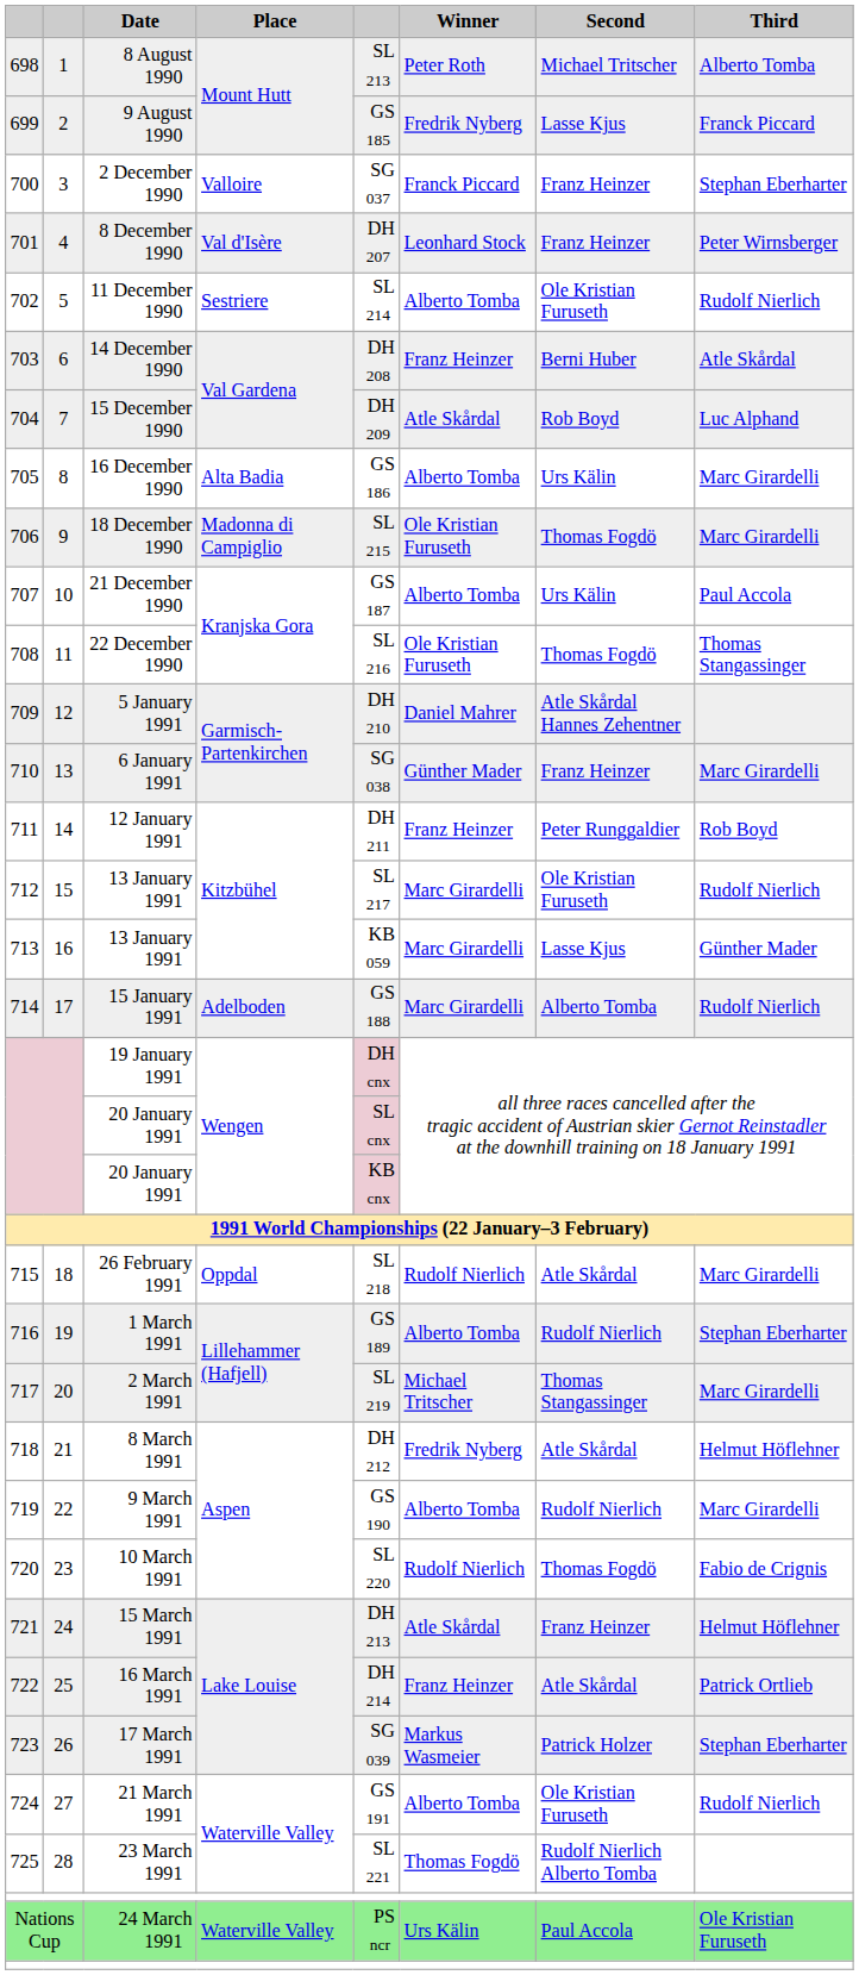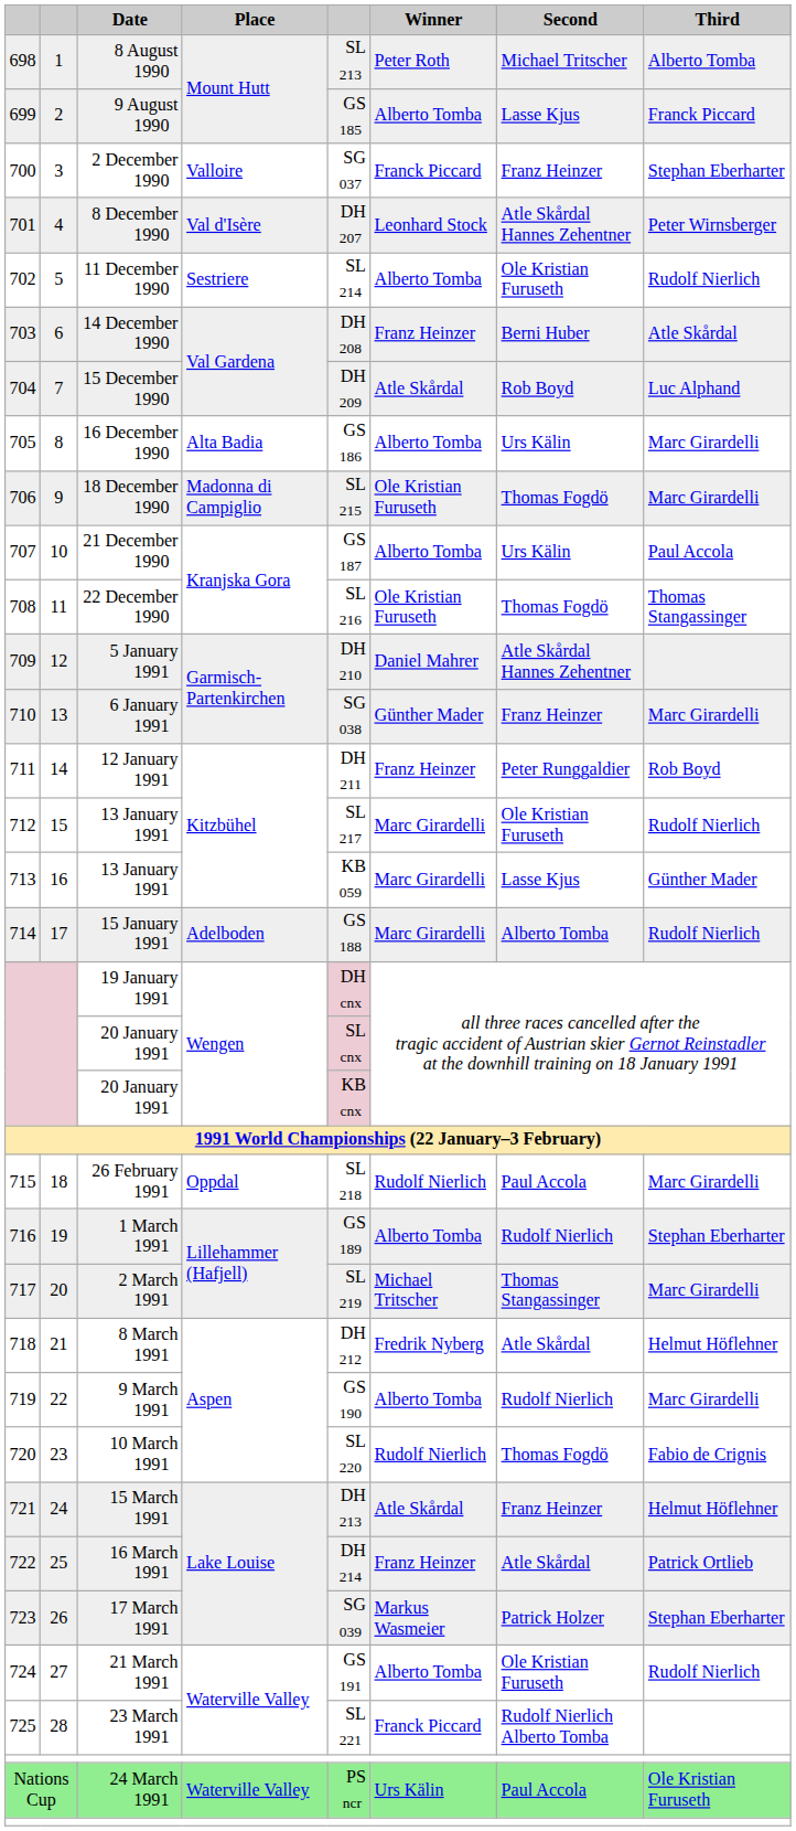 <table class="wikitable plainrowheaders" style="background:#fff; font-size:86%; line-height:16px; border:grey solid 1px; border-collapse:collapse;">
 <tr style="background:#ccc; text-align:center;">
 <td align="center" width="13"></td>
 <td align="center" width="40"></td>
 <td align="center" width="120"><strong>Date</strong></td>
 <td align="center" width="180"><strong>Place</strong></td>
 <td align="center" width="42"></td>
 <td align="center" width="185"><strong>Winner</strong></td>
 <td align="center" width="185"><strong>Second</strong></td>
 <td align="center" width="185"><strong>Third</strong></td>
 </tr>
 <tr bgcolor="#EFEFEF">
 <td align=center>698</td>
 <td align=center>1</td>
 <td align=right>8 August 1990  </td>
 <td rowspan=2> <a href='#'>Mount Hutt</a></td>
 <td align=right>SL <sub>213</sub> </td>
 <td> <a href='#'>Peter Roth</a></td>
 <td> <a href='#'>Michael Tritscher</a></td>
 <td> <a href='#'>Alberto Tomba</a></td>
 </tr>
 <tr bgcolor="#EFEFEF">
 <td align=center>699</td>
 <td align=center>2</td>
 <td align=right>9 August 1990  </td>
 <td align=right>GS <sub>185</sub> </td>
-<td> <a href='#'>Fredrik Nyberg</a></td>
+<td> <a href='#'>Alberto Tomba</a></td>
 <td> <a href='#'>Lasse Kjus</a></td>
 <td> <a href='#'>Franck Piccard</a></td>
 </tr>
 <tr>
 <td align=center>700</td>
 <td align=center>3</td>
 <td align=right>2 December 1990  </td>
 <td> <a href='#'>Valloire</a></td>
 <td align=right>SG <sub>037</sub> </td>
 <td> <a href='#'>Franck Piccard</a></td>
 <td> <a href='#'>Franz Heinzer</a></td>
 <td> <a href='#'>Stephan Eberharter</a></td>
 </tr>
 <tr bgcolor="#EFEFEF">
 <td align=center>701</td>
 <td align=center>4</td>
 <td align=right>8 December 1990  </td>
 <td> <a href='#'>Val d'Isère</a></td>
 <td align=right>DH <sub>207</sub> </td>
 <td> <a href='#'>Leonhard Stock</a></td>
-<td> <a href='#'>Franz Heinzer</a></td>
+<td> <a href='#'>Atle Skårdal</a><br> <a href='#'>Hannes Zehentner</a></td>
 <td> <a href='#'>Peter Wirnsberger</a></td>
 </tr>
 <tr>
 <td align=center>702</td>
 <td align=center>5</td>
 <td align=right>11 December 1990  </td>
 <td> <a href='#'>Sestriere</a></td>
 <td align=right>SL <sub>214</sub> </td>
 <td> <a href='#'>Alberto Tomba</a></td>
 <td> <a href='#'>Ole Kristian Furuseth</a></td>
 <td> <a href='#'>Rudolf Nierlich</a></td>
 </tr>
 <tr bgcolor="#EFEFEF">
 <td align=center>703</td>
 <td align=center>6</td>
 <td align=right>14 December 1990  </td>
 <td rowspan=2> <a href='#'>Val Gardena</a></td>
 <td align=right>DH <sub>208</sub> </td>
 <td> <a href='#'>Franz Heinzer</a></td>
 <td> <a href='#'>Berni Huber</a></td>
 <td> <a href='#'>Atle Skårdal</a></td>
 </tr>
 <tr bgcolor="#EFEFEF">
 <td align=center>704</td>
 <td align=center>7</td>
 <td align=right>15 December 1990  </td>
 <td align=right>DH <sub>209</sub> </td>
 <td> <a href='#'>Atle Skårdal</a></td>
 <td> <a href='#'>Rob Boyd</a></td>
 <td> <a href='#'>Luc Alphand</a></td>
 </tr>
 <tr>
 <td align=center>705</td>
 <td align=center>8</td>
 <td align=right>16 December 1990  </td>
 <td> <a href='#'>Alta Badia</a></td>
 <td align=right>GS <sub>186</sub> </td>
 <td> <a href='#'>Alberto Tomba</a></td>
 <td> <a href='#'>Urs Kälin</a></td>
 <td> <a href='#'>Marc Girardelli</a></td>
 </tr>
 <tr bgcolor="#EFEFEF">
 <td align=center>706</td>
 <td align=center>9</td>
 <td align=right>18 December 1990  </td>
 <td> <a href='#'>Madonna di Campiglio</a></td>
 <td align=right>SL <sub>215</sub> </td>
 <td> <a href='#'>Ole Kristian Furuseth</a></td>
 <td> <a href='#'>Thomas Fogdö</a></td>
 <td> <a href='#'>Marc Girardelli</a></td>
 </tr>
 <tr>
 <td align=center>707</td>
 <td align=center>10</td>
 <td align=right>21 December 1990  </td>
 <td rowspan=2> <a href='#'>Kranjska Gora</a></td>
 <td align=right>GS <sub>187</sub> </td>
 <td> <a href='#'>Alberto Tomba</a></td>
 <td> <a href='#'>Urs Kälin</a></td>
 <td> <a href='#'>Paul Accola</a></td>
 </tr>
 <tr>
 <td align=center>708</td>
 <td align=center>11</td>
 <td align=right>22 December 1990  </td>
 <td align=right>SL <sub>216</sub> </td>
 <td> <a href='#'>Ole Kristian Furuseth</a></td>
 <td> <a href='#'>Thomas Fogdö</a></td>
 <td> <a href='#'>Thomas Stangassinger</a></td>
 </tr>
 <tr bgcolor="#EFEFEF">
 <td align=center>709</td>
 <td align=center>12</td>
 <td align=right>5 January 1991  </td>
 <td rowspan=2> <a href='#'>Garmisch-Partenkirchen</a></td>
 <td align=right>DH <sub>210</sub> </td>
 <td> <a href='#'>Daniel Mahrer</a></td>
 <td> <a href='#'>Atle Skårdal</a><br> <a href='#'>Hannes Zehentner</a></td>
 <td></td>
 </tr>
 <tr bgcolor="#EFEFEF">
 <td align=center>710</td>
 <td align=center>13</td>
 <td align=right>6 January 1991  </td>
 <td align=right>SG <sub>038</sub> </td>
 <td> <a href='#'>Günther Mader</a></td>
 <td> <a href='#'>Franz Heinzer</a></td>
 <td> <a href='#'>Marc Girardelli</a></td>
 </tr>
 <tr>
 <td align=center>711</td>
 <td align=center>14</td>
 <td align=right>12 January 1991  </td>
 <td rowspan=3> <a href='#'>Kitzbühel</a></td>
 <td align=right>DH <sub>211</sub> </td>
 <td> <a href='#'>Franz Heinzer</a></td>
 <td> <a href='#'>Peter Runggaldier</a></td>
 <td> <a href='#'>Rob Boyd</a></td>
 </tr>
 <tr>
 <td align=center>712</td>
 <td align=center>15</td>
 <td align=right>13 January 1991  </td>
 <td align=right>SL <sub>217</sub> </td>
 <td> <a href='#'>Marc Girardelli</a></td>
 <td> <a href='#'>Ole Kristian Furuseth</a></td>
 <td> <a href='#'>Rudolf Nierlich</a></td>
 </tr>
 <tr>
 <td align=center>713</td>
 <td align=center>16</td>
 <td align=right>13 January 1991  </td>
 <td align=right>KB <sub>059</sub> </td>
 <td> <a href='#'>Marc Girardelli</a></td>
 <td> <a href='#'>Lasse Kjus</a></td>
 <td> <a href='#'>Günther Mader</a></td>
 </tr>
 <tr bgcolor="#EFEFEF">
 <td align=center>714</td>
 <td align=center>17</td>
 <td align=right>15 January 1991  </td>
 <td> <a href='#'>Adelboden</a></td>
 <td align=right>GS <sub>188</sub> </td>
 <td> <a href='#'>Marc Girardelli</a></td>
 <td> <a href='#'>Alberto Tomba</a></td>
 <td> <a href='#'>Rudolf Nierlich</a></td>
 </tr>
 <tr>
 <td bgcolor="EDCCD5" colspan=2 rowspan=3></td>
 <td align=right>19 January 1991  </td>
 <td rowspan=3> <a href='#'>Wengen</a></td>
 <td align=right bgcolor="#EDCCD5">DH <sub>cnx</sub> </td>
 <td colspan=4 align=center rowspan=3><em>all three races cancelled after the<br>tragic accident of Austrian skier <a href='#'>Gernot Reinstadler</a><br>at the downhill training on 18 January 1991 </em></td>
 </tr>
 <tr>
 <td align=right>20 January 1991  </td>
 <td align=right bgcolor="#EDCCD5">SL <sub>cnx</sub> </td>
 </tr>
 <tr>
 <td align=right>20 January 1991  </td>
 <td align=right bgcolor="#EDCCD5">KB <sub>cnx</sub> </td>
 </tr>
 <tr style="background:#FFEBAD">
 <td colspan="8" style="text-align:center;"><strong><a href='#'>1991 World Championships</a> (22 January–3 February)</strong></td>
 </tr>
 <tr>
 <td align=center>715</td>
 <td align=center>18</td>
 <td align=right>26 February 1991  </td>
 <td> <a href='#'>Oppdal</a></td>
 <td align=right>SL <sub>218</sub> </td>
 <td> <a href='#'>Rudolf Nierlich</a></td>
-<td> <a href='#'>Atle Skårdal</a></td>
+<td> <a href='#'>Paul Accola</a></td>
 <td> <a href='#'>Marc Girardelli</a></td>
 </tr>
 <tr bgcolor="#EFEFEF">
 <td align=center>716</td>
 <td align=center>19</td>
 <td align=right>1 March 1991  </td>
 <td rowspan=2> <a href='#'>Lillehammer (Hafjell)</a></td>
 <td align=right>GS <sub>189</sub> </td>
 <td> <a href='#'>Alberto Tomba</a></td>
 <td> <a href='#'>Rudolf Nierlich</a></td>
 <td> <a href='#'>Stephan Eberharter</a></td>
 </tr>
 <tr bgcolor="#EFEFEF">
 <td align=center>717</td>
 <td align=center>20</td>
 <td align=right>2 March 1991  </td>
 <td align=right>SL <sub>219</sub> </td>
 <td> <a href='#'>Michael Tritscher</a></td>
 <td> <a href='#'>Thomas Stangassinger</a></td>
 <td> <a href='#'>Marc Girardelli</a></td>
 </tr>
 <tr>
 <td align=center>718</td>
 <td align=center>21</td>
 <td align=right>8 March 1991  </td>
 <td rowspan=3> <a href='#'>Aspen</a></td>
 <td align=right>DH <sub>212</sub> </td>
 <td> <a href='#'>Fredrik Nyberg</a></td>
 <td> <a href='#'>Atle Skårdal</a></td>
 <td> <a href='#'>Helmut Höflehner</a></td>
 </tr>
 <tr>
 <td align=center>719</td>
 <td align=center>22</td>
 <td align=right>9 March 1991  </td>
 <td align=right>GS <sub>190</sub> </td>
 <td> <a href='#'>Alberto Tomba</a></td>
 <td> <a href='#'>Rudolf Nierlich</a></td>
 <td> <a href='#'>Marc Girardelli</a></td>
 </tr>
 <tr>
 <td align=center>720</td>
 <td align=center>23</td>
 <td align=right>10 March 1991  </td>
 <td align=right>SL <sub>220</sub> </td>
 <td> <a href='#'>Rudolf Nierlich</a></td>
 <td> <a href='#'>Thomas Fogdö</a></td>
 <td> <a href='#'>Fabio de Crignis</a></td>
 </tr>
 <tr bgcolor="#EFEFEF">
 <td align=center>721</td>
 <td align=center>24</td>
 <td align=right>15 March 1991  </td>
 <td rowspan=3> <a href='#'>Lake Louise</a></td>
 <td align=right>DH <sub>213</sub> </td>
 <td> <a href='#'>Atle Skårdal</a></td>
 <td> <a href='#'>Franz Heinzer</a></td>
 <td> <a href='#'>Helmut Höflehner</a></td>
 </tr>
 <tr bgcolor="#EFEFEF">
 <td align=center>722</td>
 <td align=center>25</td>
 <td align=right>16 March 1991  </td>
 <td align=right>DH <sub>214</sub> </td>
 <td> <a href='#'>Franz Heinzer</a></td>
 <td> <a href='#'>Atle Skårdal</a></td>
 <td> <a href='#'>Patrick Ortlieb</a></td>
 </tr>
 <tr bgcolor="#EFEFEF">
 <td align=center>723</td>
 <td align=center>26</td>
 <td align=right>17 March 1991  </td>
 <td align=right>SG <sub>039</sub> </td>
 <td> <a href='#'>Markus Wasmeier</a></td>
 <td> <a href='#'>Patrick Holzer</a></td>
 <td> <a href='#'>Stephan Eberharter</a></td>
 </tr>
 <tr>
 <td align=center>724</td>
 <td align=center>27</td>
 <td align=right>21 March 1991  </td>
 <td rowspan=2> <a href='#'>Waterville Valley</a></td>
 <td align=right>GS <sub>191</sub> </td>
 <td> <a href='#'>Alberto Tomba</a></td>
 <td> <a href='#'>Ole Kristian Furuseth</a></td>
 <td> <a href='#'>Rudolf Nierlich</a></td>
 </tr>
 <tr>
 <td align=center>725</td>
 <td align=center>28</td>
 <td align=right>23 March 1991  </td>
 <td align=right>SL <sub>221</sub> </td>
-<td> <a href='#'>Thomas Fogdö</a></td>
+<td> <a href='#'>Franck Piccard</a></td>
 <td> <a href='#'>Rudolf Nierlich</a><br> <a href='#'>Alberto Tomba</a></td>
 <td></td>
 </tr>
 <tr>
 <td colspan=8></td>
 </tr>
 <tr bgcolor=#90EE90>
 <td colspan=2 align=center>Nations Cup</td>
 <td align=right>24 March 1991  </td>
 <td> <a href='#'>Waterville Valley</a></td>
 <td align=right>PS <sub>ncr</sub> </td>
 <td> <a href='#'>Urs Kälin</a></td>
 <td> <a href='#'>Paul Accola</a></td>
 <td> <a href='#'>Ole Kristian Furuseth</a></td>
 </tr>
 <tr>
 <td colspan=8></td>
 </tr>
 </table>
